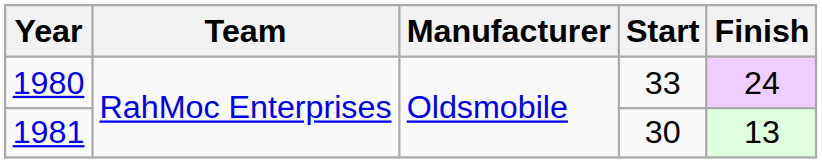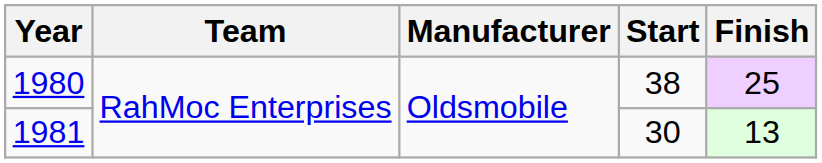 <table class="wikitable" style="font-size: 90%;">
 <tr>
 <th>Year</th>
 <th>Team</th>
 <th>Manufacturer</th>
 <th>Start</th>
 <th>Finish</th>
 </tr>
 <tr>
 <td><a href='#'>1980</a></td>
 <td rowspan=3><a href='#'>RahMoc Enterprises</a></td>
 <td rowspan=2><a href='#'>Oldsmobile</a></td>
-<td align=center>33</td>
-<td align=center style="background:#EFCFFF;">24</td>
+<td align=center>38</td>
+<td align=center style="background:#EFCFFF;">25</td>
 </tr>
 <tr>
 <td><a href='#'>1981</a></td>
 <td align=center>30</td>
 <td align=center style="background:#DFFFDF;">13</td>
 </tr>
 </table>
